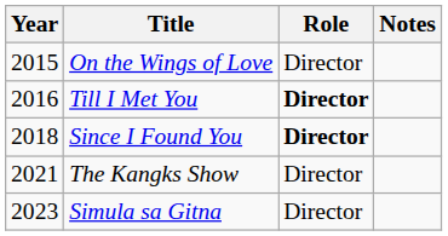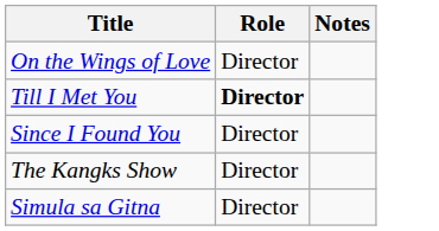 <table class="wikitable">
 <tr>
-<th>Year</th>
 <th>Title</th>
 <th>Role</th>
 <th>Notes</th>
 </tr>
 <tr>
-<td>2015</td>
 <td><em><a href='#'>On the Wings of Love</a></em></td>
 <td>Director</td>
 <td></td>
 </tr>
 <tr>
-<td>2016</td>
 <td><em><a href='#'>Till I Met You</a></em></td>
 <td><strong>Director</strong></td>
 <td></td>
 </tr>
 <tr>
-<td>2018</td>
 <td><em><a href='#'>Since I Found You</a></em></td>
-<td><strong>Director</strong></td>
+<td>Director</td>
 <td></td>
 </tr>
 <tr>
-<td>2021</td>
 <td><em>The Kangks Show</em></td>
 <td>Director</td>
 <td></td>
 </tr>
 <tr>
-<td>2023</td>
 <td><em><a href='#'>Simula sa Gitna</a></em></td>
 <td>Director</td>
 <td></td>
 </tr>
 </table>
